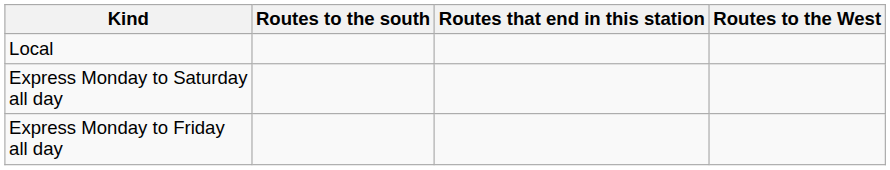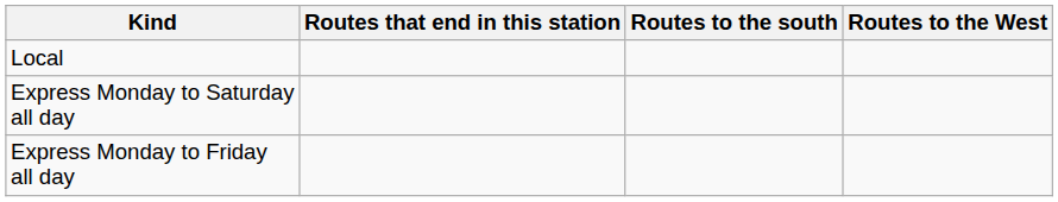 <table class="wikitable" style="margin:1em auto;">
 <tr>
 <th>Kind</th>
+<th>Routes that end in this station</th>
 <th>Routes to the south</th>
-<th>Routes that end in this station</th>
 <th>Routes to the West</th>
 </tr>
 <tr>
 <td>Local</td>
 <td></td>
 <td></td>
 <td></td>
 </tr>
 <tr>
 <td>Express Monday to Saturday <br> all day</td>
 <td> </td>
 <td> </td>
 <td></td>
 </tr>
 <tr>
 <td>Express Monday to Friday <br> all day</td>
 <td></td>
 <td></td>
 <td></td>
 </tr>
 </table>
